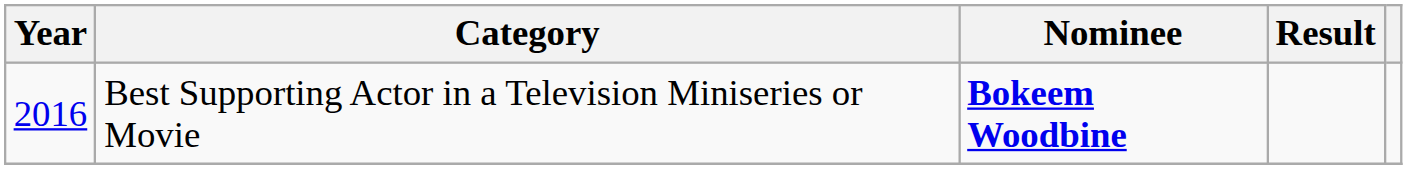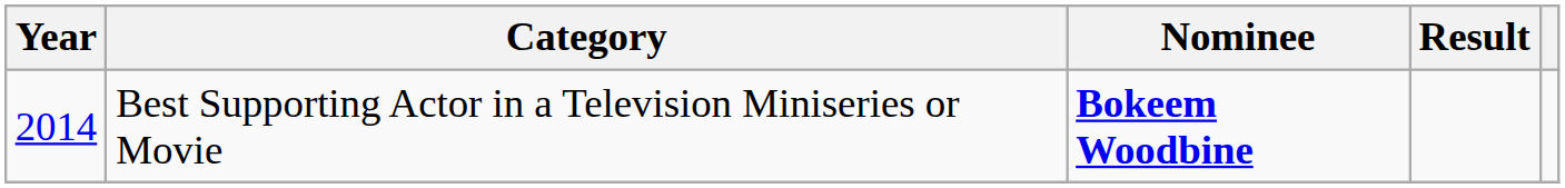 <table class="wikitable sortable">
 <tr>
 <th scope="col">Year</th>
 <th scope="col">Category</th>
 <th scope="col">Nominee</th>
 <th scope="col">Result</th>
 <th scope="col" class="unsortable"></th>
 </tr>
 <tr>
-<td><a href='#'>2016</a></td>
+<td><a href='#'>2014</a></td>
 <td scope="row">Best Supporting Actor in a Television Miniseries or Movie</td>
 <td><strong><a href='#'>Bokeem Woodbine</a></strong></td>
 <td></td>
 <td style="text-align: center;"></td>
 </tr>
 <tr>
 </tr>
 </table>
